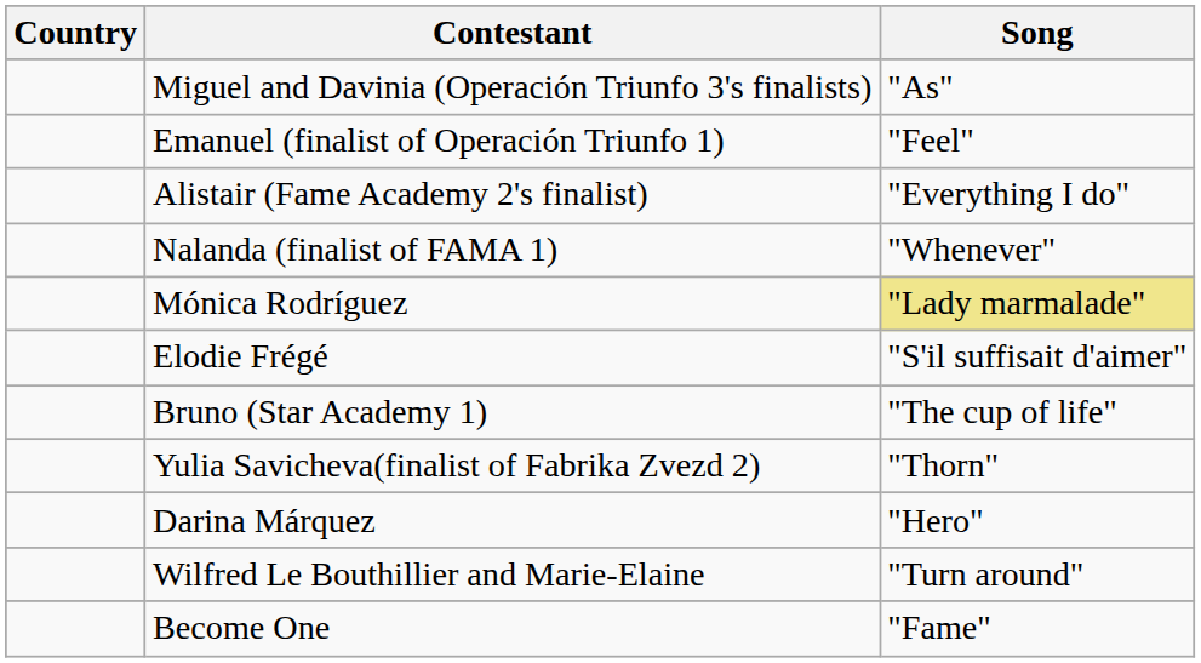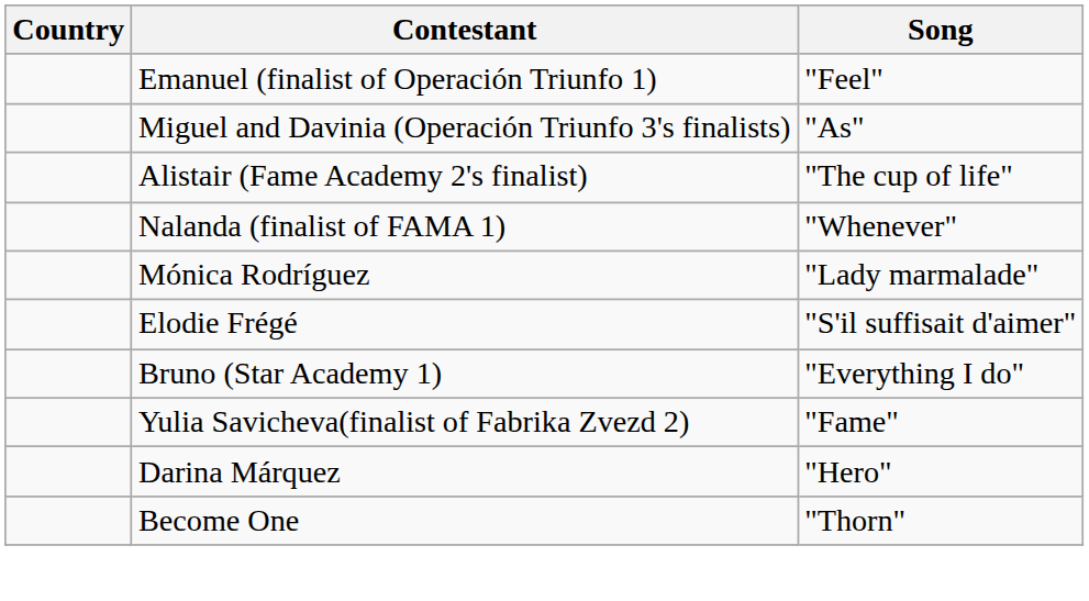 <table class="wikitable">
 <tr>
 <th>Country</th>
 <th>Contestant</th>
 <th>Song</th>
 </tr>
 <tr>
 <td></td>
+<td>Emanuel (finalist of Operación Triunfo 1)</td>
+<td>"Feel"</td>
+</tr>
+<tr>
+<td></td>
 <td>Miguel and Davinia (Operación Triunfo 3's finalists)</td>
 <td>"As"</td>
 </tr>
 <tr>
 <td></td>
-<td>Emanuel (finalist of Operación Triunfo 1)</td>
-<td>"Feel"</td>
-</tr>
-<tr>
-<td></td>
 <td>Alistair (Fame Academy 2's finalist)</td>
-<td>"Everything I do"</td>
+<td>"The cup of life"</td>
 </tr>
 <tr>
 <td></td>
 <td>Nalanda (finalist of FAMA 1)</td>
 <td>"Whenever"</td>
 </tr>
 <tr>
 <td></td>
 <td>Mónica Rodríguez</td>
-<td style="background: khaki;">"Lady marmalade"</td>
+<td>"Lady marmalade"</td>
 </tr>
 <tr>
 <td></td>
 <td>Elodie Frégé</td>
 <td>"S'il suffisait d'aimer"</td>
 </tr>
 <tr>
 <td></td>
 <td>Bruno (Star Academy 1)</td>
-<td>"The cup of life"</td>
+<td>"Everything I do"</td>
 </tr>
 <tr>
 <td></td>
 <td>Yulia Savicheva(finalist of Fabrika Zvezd 2)</td>
-<td>"Thorn"</td>
+<td>"Fame"</td>
 </tr>
 <tr>
 <td></td>
 <td>Darina Márquez</td>
 <td>"Hero"</td>
 </tr>
 <tr>
 <td></td>
-<td>Wilfred Le Bouthillier and Marie-Elaine</td>
-<td>"Turn around"</td>
-</tr>
-<tr>
-<td></td>
 <td>Become One</td>
-<td>"Fame"</td>
+<td>"Thorn"</td>
 </tr>
 </table>
